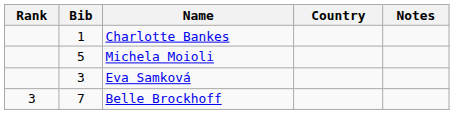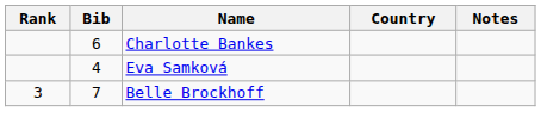 <table class="wikitable" style="text-align:center; width:450px">
 <tr>
 <th>Rank</th>
 <th>Bib</th>
 <th>Name</th>
 <th>Country</th>
 <th>Notes</th>
 </tr>
 <tr>
 <td></td>
-<td>1</td>
+<td>6</td>
 <td align=left><a href='#'>Charlotte Bankes</a></td>
 <td align=left></td>
 <td></td>
 </tr>
 <tr>
 <td></td>
-<td>5</td>
-<td align=left><a href='#'>Michela Moioli</a></td>
-<td align=left></td>
-<td></td>
-</tr>
-<tr>
-<td></td>
-<td>3</td>
+<td>4</td>
 <td align=left><a href='#'>Eva Samková</a></td>
 <td align=left></td>
 <td></td>
 </tr>
 <tr>
 <td>3</td>
 <td>7</td>
 <td align=left><a href='#'>Belle Brockhoff</a></td>
 <td align=left></td>
 <td></td>
 </tr>
 </table>
